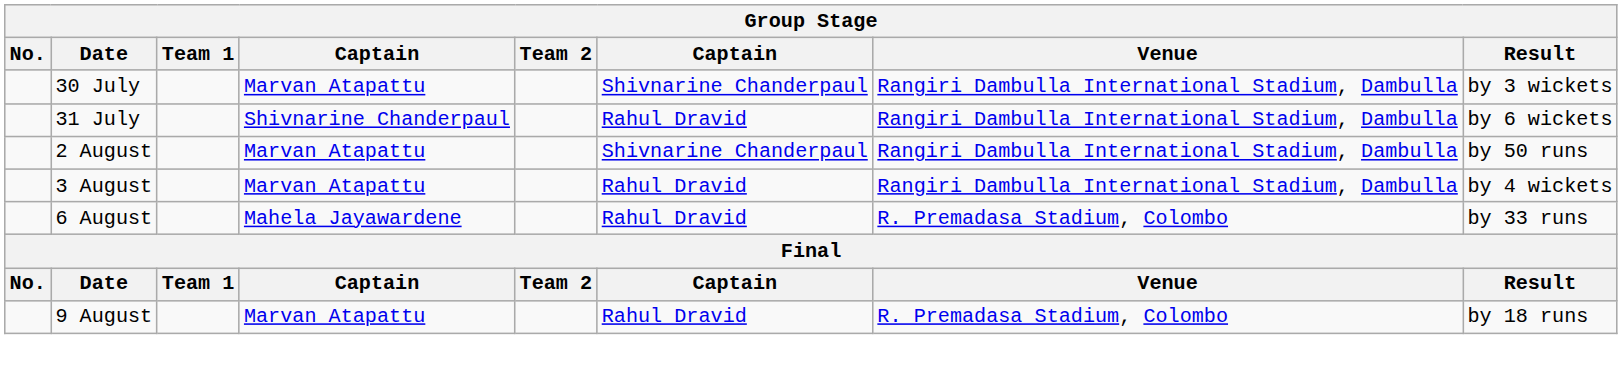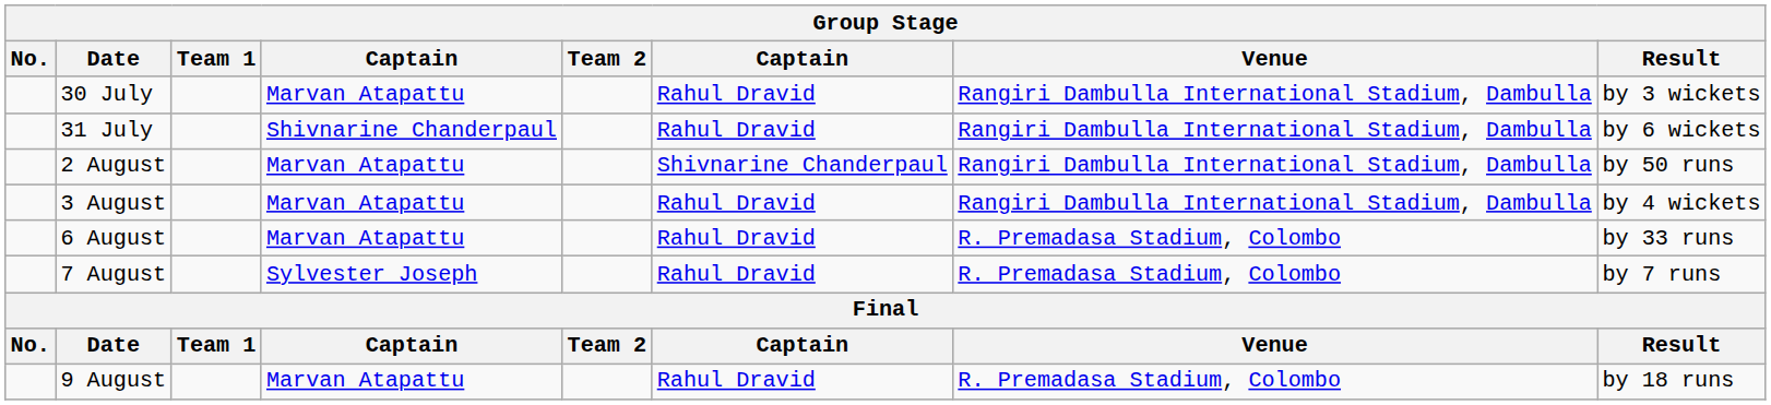 <table class="wikitable">
 <tr>
 <th colspan="8">Group Stage</th>
 </tr>
 <tr>
 <th>No.</th>
 <th>Date</th>
 <th>Team 1</th>
 <th>Captain</th>
 <th>Team 2</th>
 <th>Captain</th>
 <th>Venue</th>
 <th>Result</th>
 </tr>
 <tr>
 <td></td>
 <td>30 July</td>
 <td></td>
 <td><a href='#'>Marvan Atapattu</a></td>
 <td></td>
-<td><a href='#'>Shivnarine Chanderpaul</a></td>
+<td><a href='#'>Rahul Dravid</a></td>
 <td><a href='#'>Rangiri Dambulla International Stadium</a>, <a href='#'>Dambulla</a></td>
 <td> by 3 wickets</td>
 </tr>
 <tr>
 <td></td>
 <td>31 July</td>
 <td></td>
 <td><a href='#'>Shivnarine Chanderpaul</a></td>
 <td></td>
 <td><a href='#'>Rahul Dravid</a></td>
 <td><a href='#'>Rangiri Dambulla International Stadium</a>, <a href='#'>Dambulla</a></td>
 <td> by 6 wickets</td>
 </tr>
 <tr>
 <td></td>
 <td>2 August</td>
 <td></td>
 <td><a href='#'>Marvan Atapattu</a></td>
 <td></td>
 <td><a href='#'>Shivnarine Chanderpaul</a></td>
 <td><a href='#'>Rangiri Dambulla International Stadium</a>, <a href='#'>Dambulla</a></td>
 <td> by 50 runs</td>
 </tr>
 <tr>
 <td></td>
 <td>3 August</td>
 <td></td>
 <td><a href='#'>Marvan Atapattu</a></td>
 <td></td>
 <td><a href='#'>Rahul Dravid</a></td>
 <td><a href='#'>Rangiri Dambulla International Stadium</a>, <a href='#'>Dambulla</a></td>
 <td> by 4 wickets</td>
 </tr>
 <tr>
 <td></td>
 <td>6 August</td>
 <td></td>
-<td><a href='#'>Mahela Jayawardene</a></td>
+<td><a href='#'>Marvan Atapattu</a></td>
 <td></td>
 <td><a href='#'>Rahul Dravid</a></td>
 <td><a href='#'>R. Premadasa Stadium</a>, <a href='#'>Colombo</a></td>
 <td> by 33 runs</td>
+</tr>
+<tr>
+<td></td>
+<td>7 August</td>
+<td></td>
+<td><a href='#'>Sylvester Joseph</a></td>
+<td></td>
+<td><a href='#'>Rahul Dravid</a></td>
+<td><a href='#'>R. Premadasa Stadium</a>, <a href='#'>Colombo</a></td>
+<td> by 7 runs</td>
 </tr>
 <tr>
 <th colspan="8">Final</th>
 </tr>
 <tr>
 <th>No.</th>
 <th>Date</th>
 <th>Team 1</th>
 <th>Captain</th>
 <th>Team 2</th>
 <th>Captain</th>
 <th>Venue</th>
 <th>Result</th>
 </tr>
 <tr>
 <td></td>
 <td>9 August</td>
 <td></td>
 <td><a href='#'>Marvan Atapattu</a></td>
 <td></td>
 <td><a href='#'>Rahul Dravid</a></td>
 <td><a href='#'>R. Premadasa Stadium</a>, <a href='#'>Colombo</a></td>
 <td> by 18 runs</td>
 </tr>
 </table>
